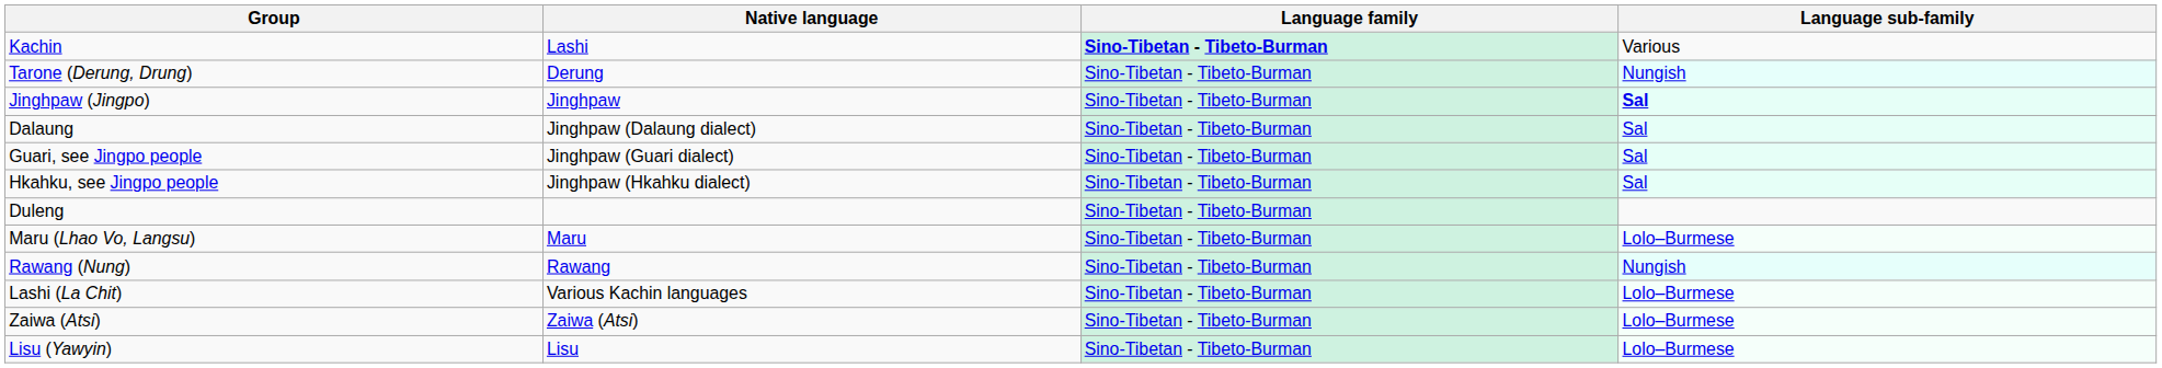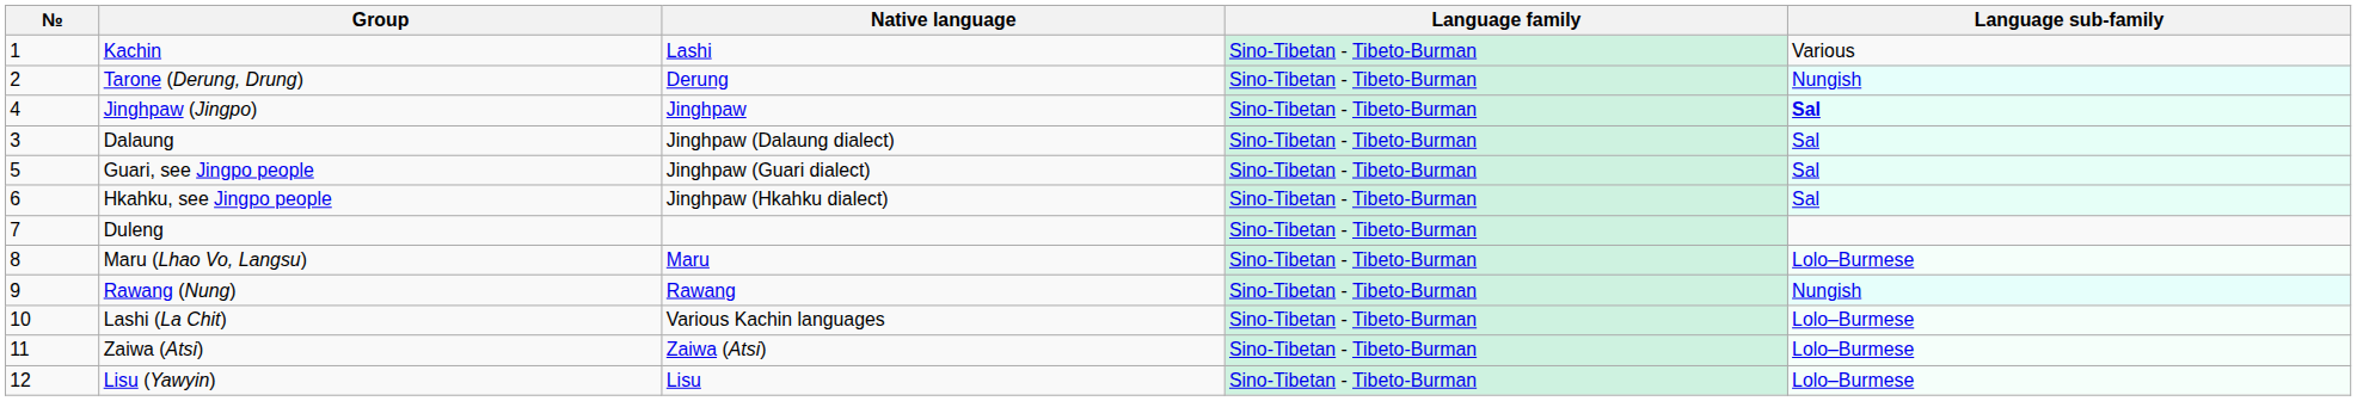 <table class="wikitable sortable" width=100%>
 <tr>
+<th width=4%>№</th>
 <th width=24%>Group</th>
 <th width=24%>Native language</th>
 <th width=24%>Language family</th>
 <th width=24%>Language sub-family</th>
 </tr>
 <tr>
+<td>1</td>
 <td><a href='#'>Kachin</a></td>
 <td><a href='#'>Lashi</a></td>
-<td style="background:#CEF2E0;"><strong><a href='#'>Sino-Tibetan</a> - <a href='#'>Tibeto-Burman</a></strong></td>
+<td style="background:#CEF2E0;"><a href='#'>Sino-Tibetan</a> - <a href='#'>Tibeto-Burman</a></td>
 <td>Various</td>
 </tr>
 <tr>
+<td>2</td>
 <td><a href='#'>Tarone</a> (<em>Derung, Drung</em>)</td>
 <td><a href='#'>Derung</a></td>
 <td style="background:#CEF2E0;"><a href='#'>Sino-Tibetan</a> - <a href='#'>Tibeto-Burman</a></td>
 <td style="background:#E6FFFB;"><a href='#'>Nungish</a></td>
 </tr>
 <tr>
+<td>4</td>
 <td><a href='#'>Jinghpaw</a> (<em>Jingpo</em>)</td>
 <td><a href='#'>Jinghpaw</a></td>
 <td style="background:#CEF2E0;"><a href='#'>Sino-Tibetan</a> - <a href='#'>Tibeto-Burman</a></td>
 <td style="background:#E6FFF7;"><strong><a href='#'>Sal</a></strong></td>
 </tr>
 <tr>
+<td>3</td>
 <td>Dalaung</td>
 <td>Jinghpaw (Dalaung dialect)</td>
 <td style="background:#CEF2E0;"><a href='#'>Sino-Tibetan</a> - <a href='#'>Tibeto-Burman</a></td>
 <td style="background:#E6FFF7;"><a href='#'>Sal</a></td>
 </tr>
 <tr>
+<td>5</td>
 <td>Guari, see <a href='#'>Jingpo people</a></td>
 <td>Jinghpaw (Guari dialect)</td>
 <td style="background:#CEF2E0;"><a href='#'>Sino-Tibetan</a> - <a href='#'>Tibeto-Burman</a></td>
 <td style="background:#E6FFF7;"><a href='#'>Sal</a></td>
 </tr>
 <tr>
+<td>6</td>
 <td>Hkahku, see <a href='#'>Jingpo people</a></td>
 <td>Jinghpaw (Hkahku dialect)</td>
 <td style="background:#CEF2E0;"><a href='#'>Sino-Tibetan</a> - <a href='#'>Tibeto-Burman</a></td>
 <td style="background:#E6FFF7;"><a href='#'>Sal</a></td>
 </tr>
 <tr>
+<td>7</td>
 <td>Duleng</td>
 <td></td>
 <td style="background:#CEF2E0;"><a href='#'>Sino-Tibetan</a> - <a href='#'>Tibeto-Burman</a></td>
 <td></td>
 </tr>
 <tr>
+<td>8</td>
 <td>Maru (<em>Lhao Vo, Langsu</em>)</td>
 <td><a href='#'>Maru</a></td>
 <td style="background:#CEF2E0;"><a href='#'>Sino-Tibetan</a> - <a href='#'>Tibeto-Burman</a></td>
 <td style="background:#F5FFFA;"><a href='#'>Lolo–Burmese</a></td>
 </tr>
 <tr>
+<td>9</td>
 <td><a href='#'>Rawang</a> (<em>Nung</em>)</td>
 <td><a href='#'>Rawang</a></td>
 <td style="background:#CEF2E0;"><a href='#'>Sino-Tibetan</a> - <a href='#'>Tibeto-Burman</a></td>
 <td style="background:#E6FFFB;"><a href='#'>Nungish</a></td>
 </tr>
 <tr>
+<td>10</td>
 <td>Lashi (<em>La Chit</em>)</td>
 <td>Various Kachin languages</td>
 <td style="background:#CEF2E0;"><a href='#'>Sino-Tibetan</a> - <a href='#'>Tibeto-Burman</a></td>
 <td style="background:#F5FFFA;"><a href='#'>Lolo–Burmese</a></td>
 </tr>
 <tr>
+<td>11</td>
 <td>Zaiwa (<em>Atsi</em>)</td>
 <td><a href='#'>Zaiwa</a> (<em>Atsi</em>)</td>
 <td style="background:#CEF2E0;"><a href='#'>Sino-Tibetan</a> - <a href='#'>Tibeto-Burman</a></td>
 <td style="background:#F5FFFA;"><a href='#'>Lolo–Burmese</a></td>
 </tr>
 <tr>
+<td>12</td>
 <td><a href='#'>Lisu</a> (<em>Yawyin</em>)</td>
 <td><a href='#'>Lisu</a></td>
 <td style="background:#CEF2E0;"><a href='#'>Sino-Tibetan</a> - <a href='#'>Tibeto-Burman</a></td>
 <td style="background:#F5FFFA;"><a href='#'>Lolo–Burmese</a></td>
 </tr>
 </table>
